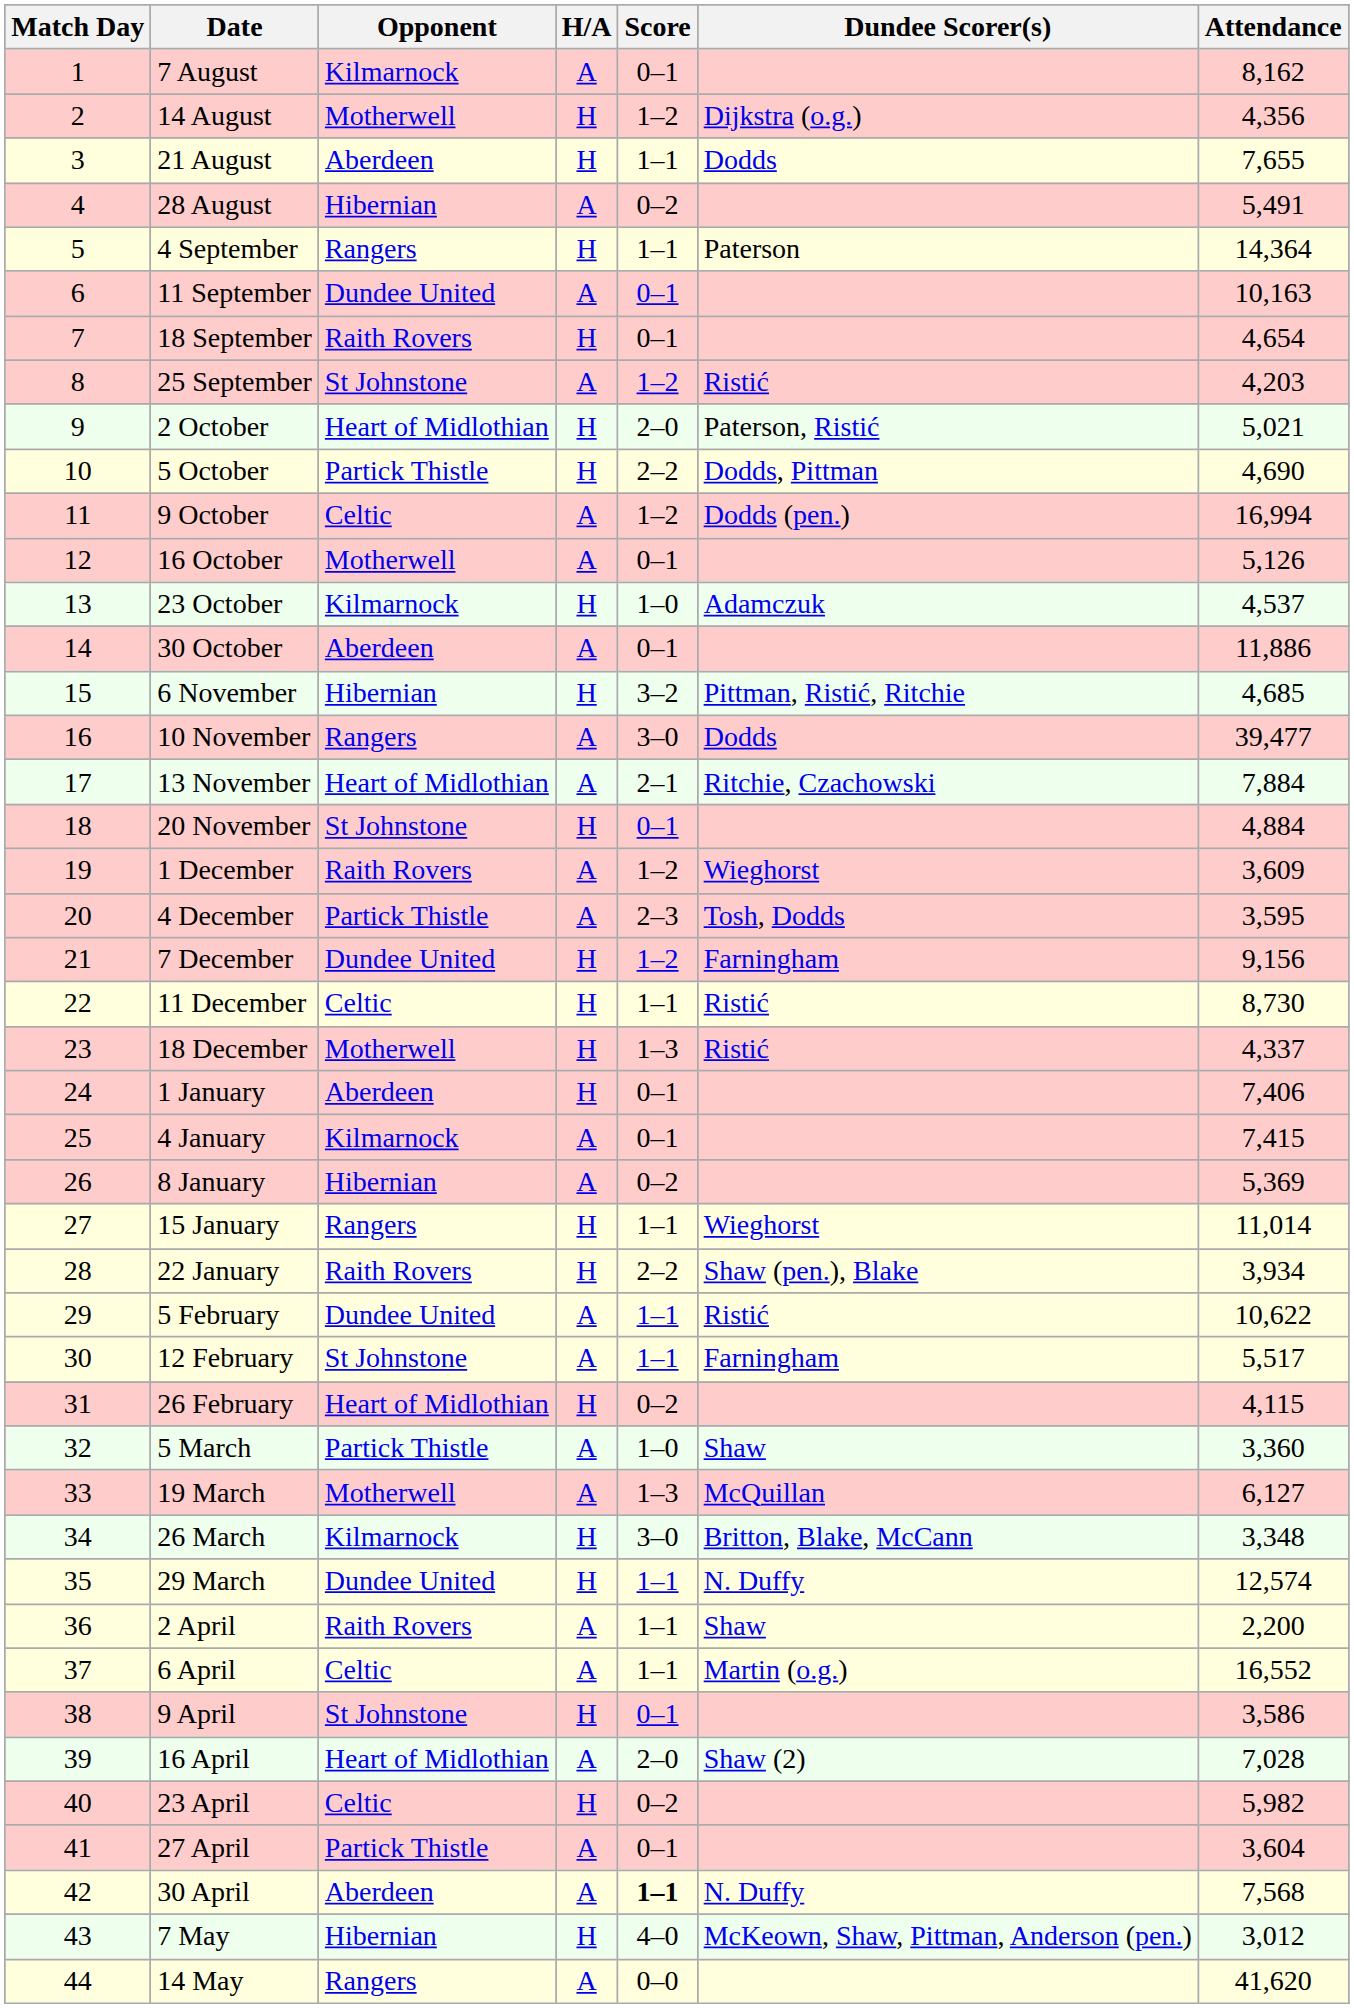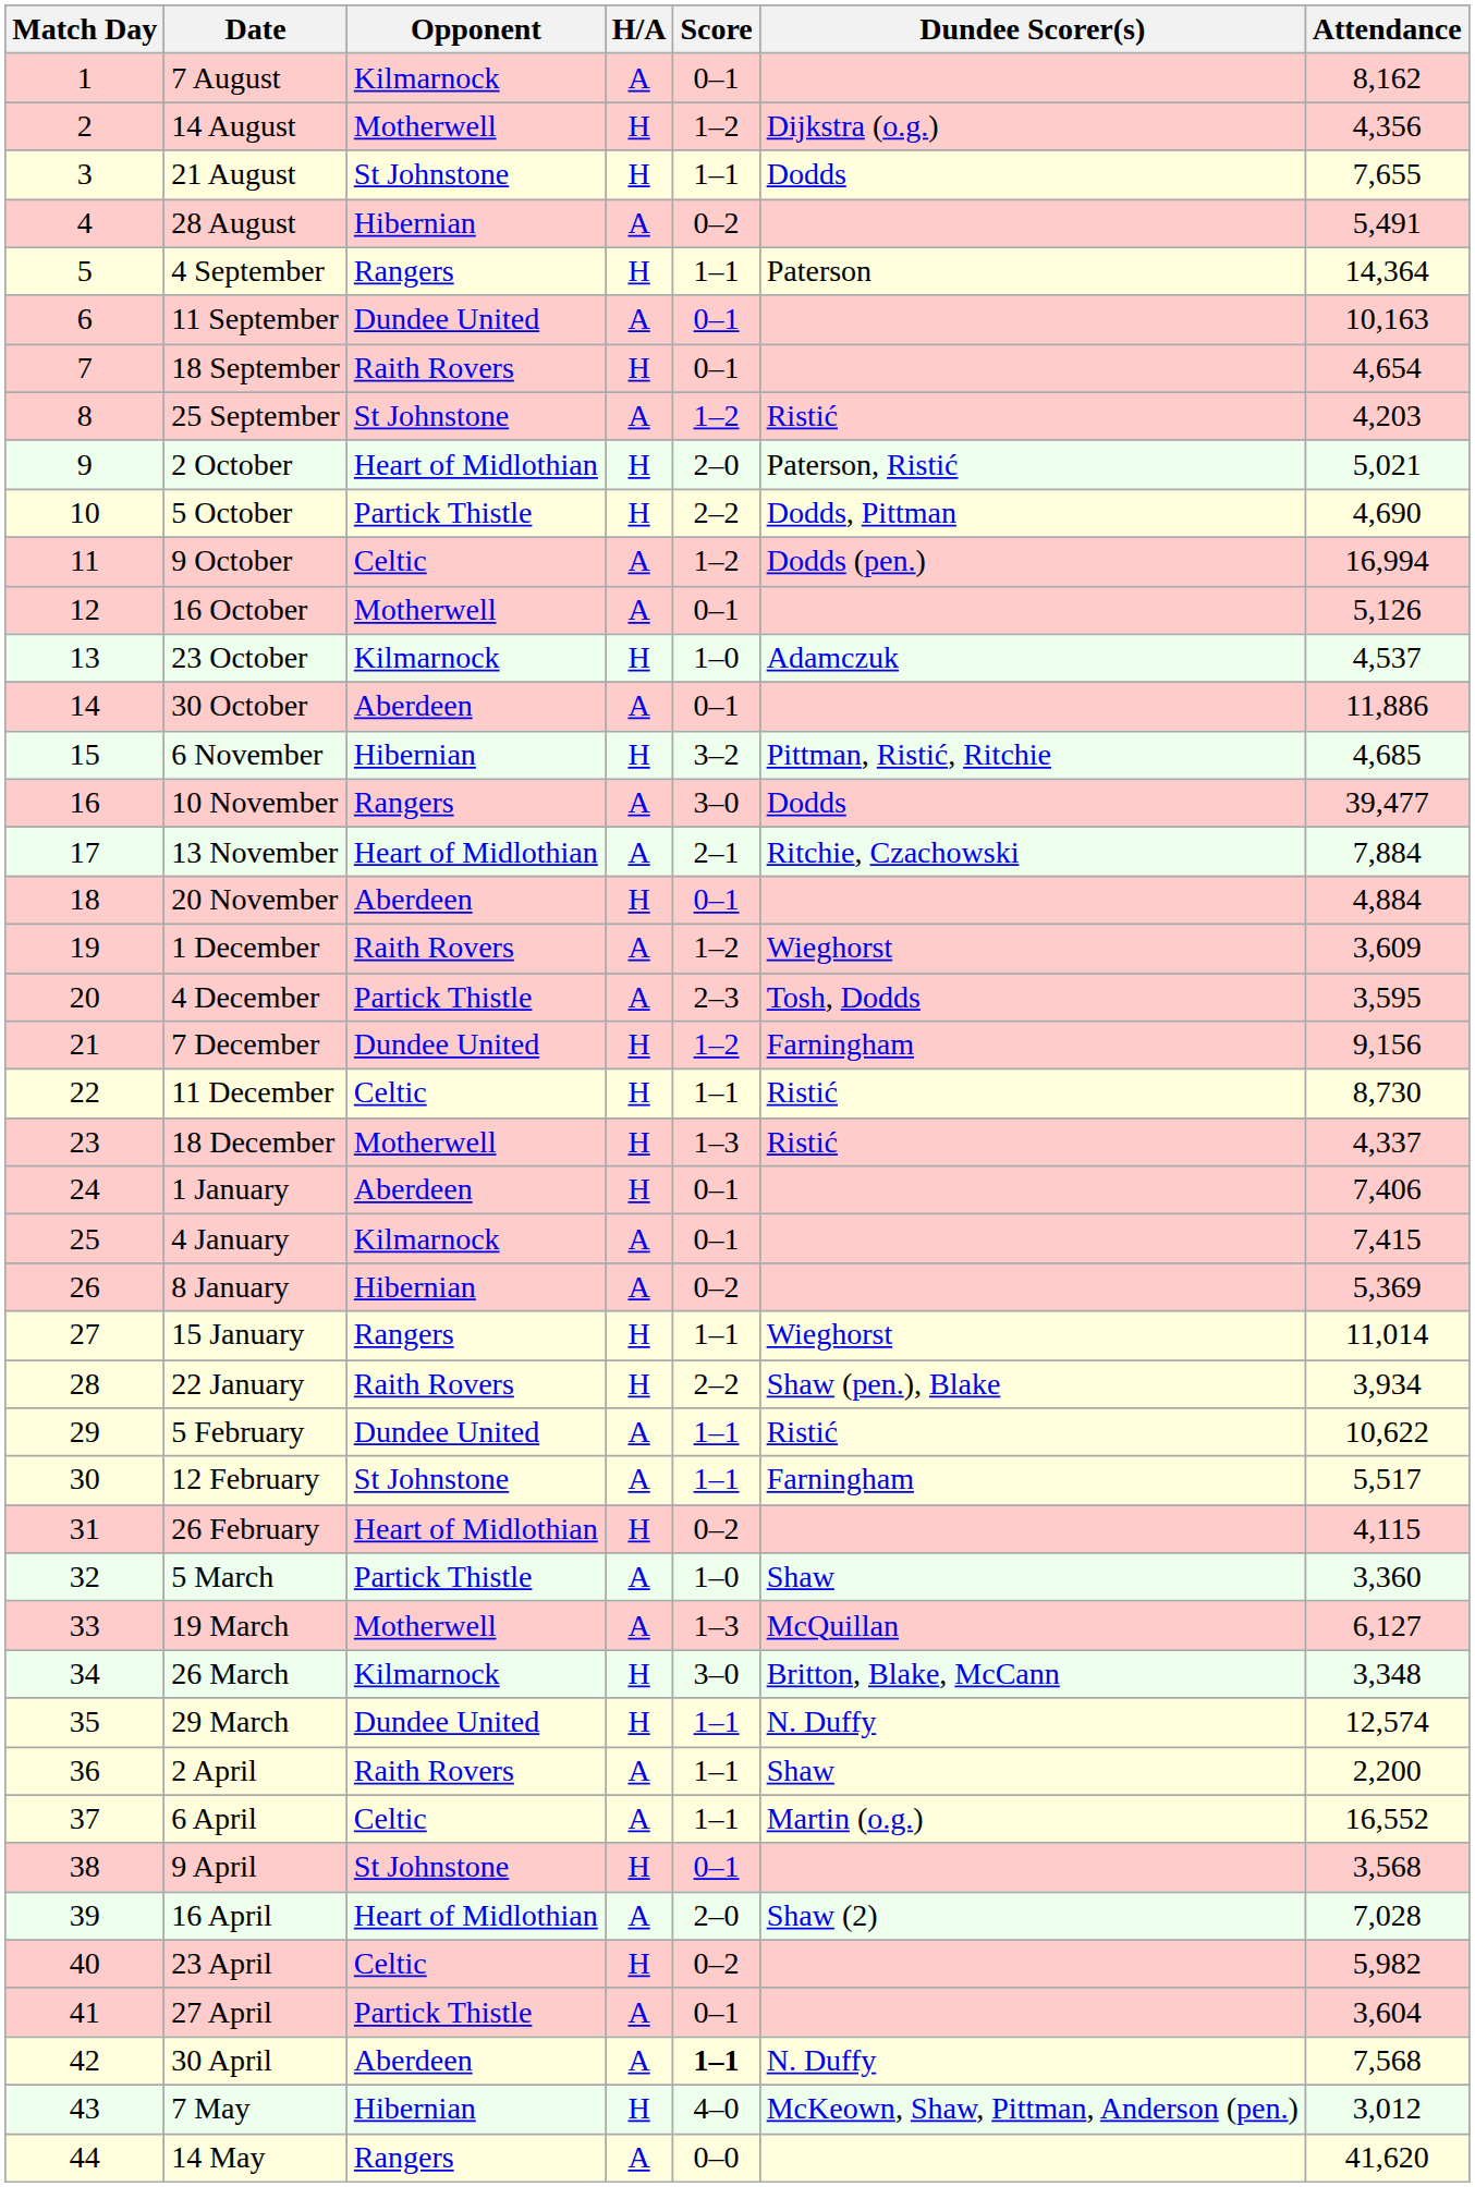 <table class="wikitable" style="text-align:center">
 <tr>
 <th>Match Day</th>
 <th>Date</th>
 <th>Opponent</th>
 <th>H/A</th>
 <th>Score</th>
 <th>Dundee Scorer(s)</th>
 <th>Attendance</th>
 </tr>
 <tr bgcolor="#FFCCCC">
 <td>1</td>
 <td align="left">7 August</td>
 <td align="left"><a href='#'>Kilmarnock</a></td>
 <td><a href='#'>A</a></td>
 <td>0–1</td>
 <td align="left"></td>
 <td>8,162</td>
 </tr>
 <tr bgcolor="#FFCCCC">
 <td>2</td>
 <td align="left">14 August</td>
 <td align="left"><a href='#'>Motherwell</a></td>
 <td><a href='#'>H</a></td>
 <td>1–2</td>
 <td align="left"><a href='#'>Dijkstra</a> (<a href='#'>o.g.</a>)</td>
 <td>4,356</td>
 </tr>
 <tr bgcolor="#FFFFDD">
 <td>3</td>
 <td align="left">21 August</td>
-<td align="left"><a href='#'>Aberdeen</a></td>
+<td align="left"><a href='#'>St Johnstone</a></td>
 <td><a href='#'>H</a></td>
 <td>1–1</td>
 <td align="left"><a href='#'>Dodds</a></td>
 <td>7,655</td>
 </tr>
 <tr bgcolor="#FFCCCC">
 <td>4</td>
 <td align="left">28 August</td>
 <td align="left"><a href='#'>Hibernian</a></td>
 <td><a href='#'>A</a></td>
 <td>0–2</td>
 <td align="left"></td>
 <td>5,491</td>
 </tr>
 <tr bgcolor="#FFFFDD">
 <td>5</td>
 <td align="left">4 September</td>
 <td align="left"><a href='#'>Rangers</a></td>
 <td><a href='#'>H</a></td>
 <td>1–1</td>
 <td align="left">Paterson</td>
 <td>14,364</td>
 </tr>
 <tr bgcolor="#FFCCCC">
 <td>6</td>
 <td align="left">11 September</td>
 <td align="left"><a href='#'>Dundee United</a></td>
 <td><a href='#'>A</a></td>
 <td><a href='#'>0–1</a></td>
 <td align="left"></td>
 <td>10,163</td>
 </tr>
 <tr bgcolor="#FFCCCC">
 <td>7</td>
 <td align="left">18 September</td>
 <td align="left"><a href='#'>Raith Rovers</a></td>
 <td><a href='#'>H</a></td>
 <td>0–1</td>
 <td align="left"></td>
 <td>4,654</td>
 </tr>
 <tr bgcolor="#FFCCCC">
 <td>8</td>
 <td align="left">25 September</td>
 <td align="left"><a href='#'>St Johnstone</a></td>
 <td><a href='#'>A</a></td>
 <td><a href='#'>1–2</a></td>
 <td align="left"><a href='#'>Ristić</a></td>
 <td>4,203</td>
 </tr>
 <tr bgcolor="#EEFFEE">
 <td>9</td>
 <td align="left">2 October</td>
 <td align="left"><a href='#'>Heart of Midlothian</a></td>
 <td><a href='#'>H</a></td>
 <td>2–0</td>
 <td align="left">Paterson, <a href='#'>Ristić</a></td>
 <td>5,021</td>
 </tr>
 <tr bgcolor="#FFFFDD">
 <td>10</td>
 <td align="left">5 October</td>
 <td align="left"><a href='#'>Partick Thistle</a></td>
 <td><a href='#'>H</a></td>
 <td>2–2</td>
 <td align="left"><a href='#'>Dodds</a>, <a href='#'>Pittman</a></td>
 <td>4,690</td>
 </tr>
 <tr bgcolor="#FFCCCC">
 <td>11</td>
 <td align="left">9 October</td>
 <td align="left"><a href='#'>Celtic</a></td>
 <td><a href='#'>A</a></td>
 <td>1–2</td>
 <td align="left"><a href='#'>Dodds</a> (<a href='#'>pen.</a>)</td>
 <td>16,994</td>
 </tr>
 <tr bgcolor="#FFCCCC">
 <td>12</td>
 <td align="left">16 October</td>
 <td align="left"><a href='#'>Motherwell</a></td>
 <td><a href='#'>A</a></td>
 <td>0–1</td>
 <td align="left"></td>
 <td>5,126</td>
 </tr>
 <tr bgcolor="#EEFFEE">
 <td>13</td>
 <td align="left">23 October</td>
 <td align="left"><a href='#'>Kilmarnock</a></td>
 <td><a href='#'>H</a></td>
 <td>1–0</td>
 <td align="left"><a href='#'>Adamczuk</a></td>
 <td>4,537</td>
 </tr>
 <tr bgcolor="#FFCCCC">
 <td>14</td>
 <td align="left">30 October</td>
 <td align="left"><a href='#'>Aberdeen</a></td>
 <td><a href='#'>A</a></td>
 <td>0–1</td>
 <td align="left"></td>
 <td>11,886</td>
 </tr>
 <tr bgcolor="#EEFFEE">
 <td>15</td>
 <td align="left">6 November</td>
 <td align="left"><a href='#'>Hibernian</a></td>
 <td><a href='#'>H</a></td>
 <td>3–2</td>
 <td align="left"><a href='#'>Pittman</a>, <a href='#'>Ristić</a>, <a href='#'>Ritchie</a></td>
 <td>4,685</td>
 </tr>
 <tr bgcolor="#FFCCCC">
 <td>16</td>
 <td align="left">10 November</td>
 <td align="left"><a href='#'>Rangers</a></td>
 <td><a href='#'>A</a></td>
 <td>3–0</td>
 <td align="left"><a href='#'>Dodds</a></td>
 <td>39,477</td>
 </tr>
 <tr bgcolor="#EEFFEE">
 <td>17</td>
 <td align="left">13 November</td>
 <td align="left"><a href='#'>Heart of Midlothian</a></td>
 <td><a href='#'>A</a></td>
 <td>2–1</td>
 <td align="left"><a href='#'>Ritchie</a>, <a href='#'>Czachowski</a></td>
 <td>7,884</td>
 </tr>
 <tr bgcolor="#FFCCCC">
 <td>18</td>
 <td align="left">20 November</td>
-<td align="left"><a href='#'>St Johnstone</a></td>
+<td align="left"><a href='#'>Aberdeen</a></td>
 <td><a href='#'>H</a></td>
 <td><a href='#'>0–1</a></td>
 <td align="left"></td>
 <td>4,884</td>
 </tr>
 <tr bgcolor="#FFCCCC">
 <td>19</td>
 <td align="left">1 December</td>
 <td align="left"><a href='#'>Raith Rovers</a></td>
 <td><a href='#'>A</a></td>
 <td>1–2</td>
 <td align="left"><a href='#'>Wieghorst</a></td>
 <td>3,609</td>
 </tr>
 <tr bgcolor="#FFCCCC">
 <td>20</td>
 <td align="left">4 December</td>
 <td align="left"><a href='#'>Partick Thistle</a></td>
 <td><a href='#'>A</a></td>
 <td>2–3</td>
 <td align="left"><a href='#'>Tosh</a>, <a href='#'>Dodds</a></td>
 <td>3,595</td>
 </tr>
 <tr bgcolor="#FFCCCC">
 <td>21</td>
 <td align="left">7 December</td>
 <td align="left"><a href='#'>Dundee United</a></td>
 <td><a href='#'>H</a></td>
 <td><a href='#'>1–2</a></td>
 <td align="left"><a href='#'>Farningham</a></td>
 <td>9,156</td>
 </tr>
 <tr bgcolor="#FFFFDD">
 <td>22</td>
 <td align="left">11 December</td>
 <td align="left"><a href='#'>Celtic</a></td>
 <td><a href='#'>H</a></td>
 <td>1–1</td>
 <td align="left"><a href='#'>Ristić</a></td>
 <td>8,730</td>
 </tr>
 <tr bgcolor="#FFCCCC">
 <td>23</td>
 <td align="left">18 December</td>
 <td align="left"><a href='#'>Motherwell</a></td>
 <td><a href='#'>H</a></td>
 <td>1–3</td>
 <td align="left"><a href='#'>Ristić</a></td>
 <td>4,337</td>
 </tr>
 <tr bgcolor="#FFCCCC">
 <td>24</td>
 <td align="left">1 January</td>
 <td align="left"><a href='#'>Aberdeen</a></td>
 <td><a href='#'>H</a></td>
 <td>0–1</td>
 <td align="left"></td>
 <td>7,406</td>
 </tr>
 <tr bgcolor="#FFCCCC">
 <td>25</td>
 <td align="left">4 January</td>
 <td align="left"><a href='#'>Kilmarnock</a></td>
 <td><a href='#'>A</a></td>
 <td>0–1</td>
 <td align="left"></td>
 <td>7,415</td>
 </tr>
 <tr bgcolor="#FFCCCC">
 <td>26</td>
 <td align="left">8 January</td>
 <td align="left"><a href='#'>Hibernian</a></td>
 <td><a href='#'>A</a></td>
 <td>0–2</td>
 <td align="left"></td>
 <td>5,369</td>
 </tr>
 <tr bgcolor="#FFFFDD">
 <td>27</td>
 <td align="left">15 January</td>
 <td align="left"><a href='#'>Rangers</a></td>
 <td><a href='#'>H</a></td>
 <td>1–1</td>
 <td align="left"><a href='#'>Wieghorst</a></td>
 <td>11,014</td>
 </tr>
 <tr bgcolor="#FFFFDD">
 <td>28</td>
 <td align="left">22 January</td>
 <td align="left"><a href='#'>Raith Rovers</a></td>
 <td><a href='#'>H</a></td>
 <td>2–2</td>
 <td align="left"><a href='#'>Shaw</a> (<a href='#'>pen.</a>), <a href='#'>Blake</a></td>
 <td>3,934</td>
 </tr>
 <tr bgcolor="#FFFFDD">
 <td>29</td>
 <td align="left">5 February</td>
 <td align="left"><a href='#'>Dundee United</a></td>
 <td><a href='#'>A</a></td>
 <td><a href='#'>1–1</a></td>
 <td align="left"><a href='#'>Ristić</a></td>
 <td>10,622</td>
 </tr>
 <tr bgcolor="#FFFFDD">
 <td>30</td>
 <td align="left">12 February</td>
 <td align="left"><a href='#'>St Johnstone</a></td>
 <td><a href='#'>A</a></td>
 <td><a href='#'>1–1</a></td>
 <td align="left"><a href='#'>Farningham</a></td>
 <td>5,517</td>
 </tr>
 <tr bgcolor="#FFCCCC">
 <td>31</td>
 <td align="left">26 February</td>
 <td align="left"><a href='#'>Heart of Midlothian</a></td>
 <td><a href='#'>H</a></td>
 <td>0–2</td>
 <td align="left"></td>
 <td>4,115</td>
 </tr>
 <tr bgcolor="#EEFFEE">
 <td>32</td>
 <td align="left">5 March</td>
 <td align="left"><a href='#'>Partick Thistle</a></td>
 <td><a href='#'>A</a></td>
 <td>1–0</td>
 <td align="left"><a href='#'>Shaw</a></td>
 <td>3,360</td>
 </tr>
 <tr bgcolor="#FFCCCC">
 <td>33</td>
 <td align="left">19 March</td>
 <td align="left"><a href='#'>Motherwell</a></td>
 <td><a href='#'>A</a></td>
 <td>1–3</td>
 <td align="left"><a href='#'>McQuillan</a></td>
 <td>6,127</td>
 </tr>
 <tr bgcolor="#EEFFEE">
 <td>34</td>
 <td align="left">26 March</td>
 <td align="left"><a href='#'>Kilmarnock</a></td>
 <td><a href='#'>H</a></td>
 <td>3–0</td>
 <td align="left"><a href='#'>Britton</a>, <a href='#'>Blake</a>, <a href='#'>McCann</a></td>
 <td>3,348</td>
 </tr>
 <tr bgcolor="#FFFFDD">
 <td>35</td>
 <td align="left">29 March</td>
 <td align="left"><a href='#'>Dundee United</a></td>
 <td><a href='#'>H</a></td>
 <td><a href='#'>1–1</a></td>
 <td align="left"><a href='#'>N. Duffy</a></td>
 <td>12,574</td>
 </tr>
 <tr bgcolor="#FFFFDD">
 <td>36</td>
 <td align="left">2 April</td>
 <td align="left"><a href='#'>Raith Rovers</a></td>
 <td><a href='#'>A</a></td>
 <td>1–1</td>
 <td align="left"><a href='#'>Shaw</a></td>
 <td>2,200</td>
 </tr>
 <tr bgcolor="#FFFFDD">
 <td>37</td>
 <td align="left">6 April</td>
 <td align="left"><a href='#'>Celtic</a></td>
 <td><a href='#'>A</a></td>
 <td>1–1</td>
 <td align="left"><a href='#'>Martin</a> (<a href='#'>o.g.</a>)</td>
 <td>16,552</td>
 </tr>
 <tr bgcolor="#FFCCCC">
 <td>38</td>
 <td align="left">9 April</td>
 <td align="left"><a href='#'>St Johnstone</a></td>
 <td><a href='#'>H</a></td>
 <td><a href='#'>0–1</a></td>
 <td align="left"></td>
-<td>3,586</td>
+<td>3,568</td>
 </tr>
 <tr bgcolor="#EEFFEE">
 <td>39</td>
 <td align="left">16 April</td>
 <td align="left"><a href='#'>Heart of Midlothian</a></td>
 <td><a href='#'>A</a></td>
 <td>2–0</td>
 <td align="left"><a href='#'>Shaw</a> (2)</td>
 <td>7,028</td>
 </tr>
 <tr bgcolor="#FFCCCC">
 <td>40</td>
 <td align="left">23 April</td>
 <td align="left"><a href='#'>Celtic</a></td>
 <td><a href='#'>H</a></td>
 <td>0–2</td>
 <td align="left"></td>
 <td>5,982</td>
 </tr>
 <tr bgcolor="#FFCCCC">
 <td>41</td>
 <td align="left">27 April</td>
 <td align="left"><a href='#'>Partick Thistle</a></td>
 <td><a href='#'>A</a></td>
 <td>0–1</td>
 <td align="left"></td>
 <td>3,604</td>
 </tr>
 <tr bgcolor="#FFFFDD">
 <td>42</td>
 <td align="left">30 April</td>
 <td align="left"><a href='#'>Aberdeen</a></td>
 <td><a href='#'>A</a></td>
 <td><strong>1–1</strong></td>
 <td align="left"><a href='#'>N. Duffy</a></td>
 <td>7,568</td>
 </tr>
 <tr bgcolor="#EEFFEE">
 <td>43</td>
 <td align="left">7 May</td>
 <td align="left"><a href='#'>Hibernian</a></td>
 <td><a href='#'>H</a></td>
 <td>4–0</td>
 <td align="left"><a href='#'>McKeown</a>, <a href='#'>Shaw</a>, <a href='#'>Pittman</a>, <a href='#'>Anderson</a> (<a href='#'>pen.</a>)</td>
 <td>3,012</td>
 </tr>
 <tr bgcolor="#FFFFDD">
 <td>44</td>
 <td align="left">14 May</td>
 <td align="left"><a href='#'>Rangers</a></td>
 <td><a href='#'>A</a></td>
 <td>0–0</td>
 <td align="left"></td>
 <td>41,620</td>
 </tr>
 </table>
